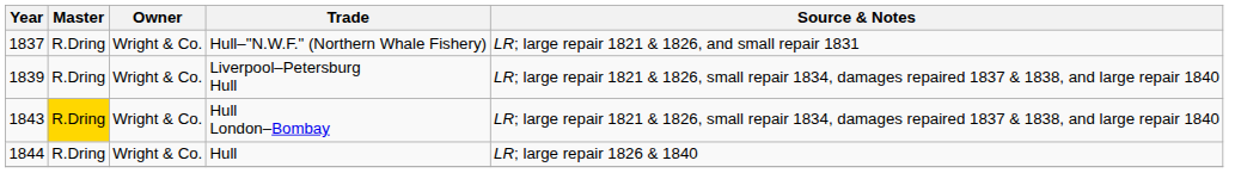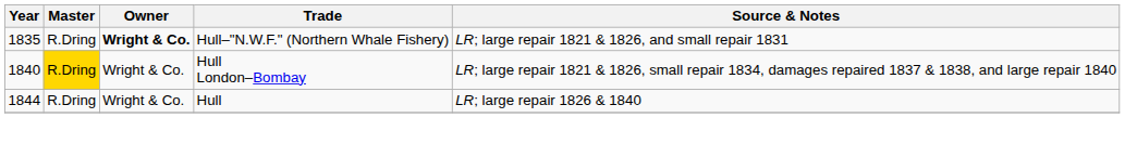 <table class=" wikitable">
 <tr>
 <th>Year</th>
 <th>Master</th>
 <th>Owner</th>
 <th>Trade</th>
 <th>Source & Notes</th>
 </tr>
 <tr>
-<td>1837</td>
+<td>1835</td>
 <td>R.Dring</td>
-<td>Wright & Co.</td>
+<td><strong>Wright & Co.</strong></td>
 <td>Hull–"N.W.F." (Northern Whale Fishery)</td>
 <td><em>LR</em>; large repair 1821 & 1826, and small repair 1831</td>
 </tr>
 <tr>
-<td>1839</td>
-<td>R.Dring</td>
-<td>Wright & Co.</td>
-<td>Liverpool–Petersburg<br>Hull</td>
-<td><em>LR</em>; large repair 1821 & 1826, small repair 1834, damages repaired 1837 & 1838, and large repair 1840</td>
-</tr>
-<tr>
-<td>1843</td>
+<td>1840</td>
 <td style="background: gold;">R.Dring</td>
 <td>Wright & Co.</td>
 <td>Hull<br>London–<a href='#'>Bombay</a></td>
 <td><em>LR</em>; large repair 1821 & 1826, small repair 1834, damages repaired 1837 & 1838, and large repair 1840</td>
 </tr>
 <tr>
 <td>1844</td>
 <td>R.Dring</td>
 <td>Wright & Co.</td>
 <td>Hull</td>
 <td><em>LR</em>; large repair 1826 & 1840</td>
 </tr>
 <tr>
 </tr>
 </table>
